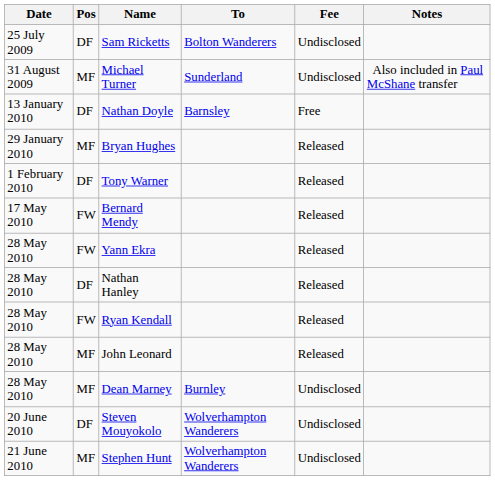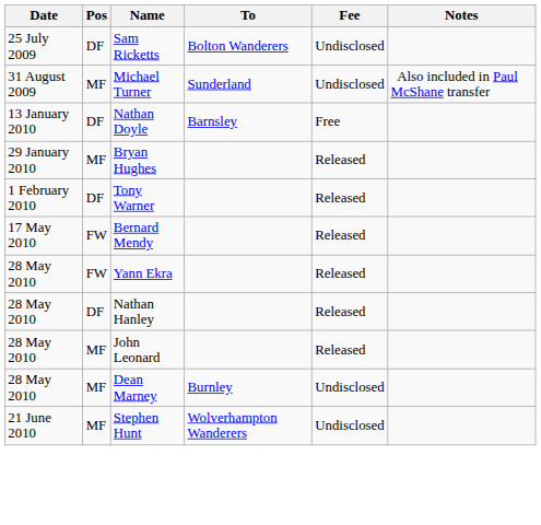 <table class="wikitable" border="1">
 <tr>
 <th>Date</th>
 <th>Pos</th>
 <th>Name</th>
 <th>To</th>
 <th>Fee</th>
 <th>Notes</th>
 </tr>
 <tr>
 <td>25 July 2009</td>
 <td>DF</td>
 <td><a href='#'>Sam Ricketts</a></td>
 <td><a href='#'>Bolton Wanderers</a></td>
 <td>Undisclosed</td>
 <td> </td>
 </tr>
 <tr>
 <td>31 August 2009</td>
 <td>MF</td>
 <td><a href='#'>Michael Turner</a></td>
 <td><a href='#'>Sunderland</a></td>
 <td>Undisclosed</td>
 <td>  Also included in <a href='#'>Paul McShane</a> transfer</td>
 </tr>
 <tr>
 <td>13 January 2010</td>
 <td>DF</td>
 <td><a href='#'>Nathan Doyle</a></td>
 <td><a href='#'>Barnsley</a></td>
 <td>Free</td>
 <td> </td>
 </tr>
 <tr>
 <td>29 January 2010</td>
 <td>MF</td>
 <td><a href='#'>Bryan Hughes</a></td>
 <td></td>
 <td>Released</td>
 <td> </td>
 </tr>
 <tr>
 <td>1 February 2010</td>
 <td>DF</td>
 <td><a href='#'>Tony Warner</a></td>
 <td></td>
 <td>Released</td>
 <td> </td>
 </tr>
 <tr>
 <td>17 May 2010</td>
 <td>FW</td>
 <td><a href='#'>Bernard Mendy</a></td>
 <td></td>
 <td>Released</td>
 <td> </td>
 </tr>
 <tr>
 <td>28 May 2010</td>
 <td>FW</td>
 <td><a href='#'>Yann Ekra</a></td>
 <td></td>
 <td>Released</td>
 <td> </td>
 </tr>
 <tr>
 <td>28 May 2010</td>
 <td>DF</td>
 <td>Nathan Hanley</td>
 <td></td>
 <td>Released</td>
 <td> </td>
 </tr>
 <tr>
 <td>28 May 2010</td>
-<td>FW</td>
-<td><a href='#'>Ryan Kendall</a></td>
-<td></td>
-<td>Released</td>
-<td> </td>
-</tr>
-<tr>
-<td>28 May 2010</td>
 <td>MF</td>
 <td>John Leonard</td>
 <td></td>
 <td>Released</td>
 <td> </td>
 </tr>
 <tr>
 <td>28 May 2010</td>
 <td>MF</td>
 <td><a href='#'>Dean Marney</a></td>
 <td><a href='#'>Burnley</a></td>
 <td>Undisclosed</td>
 <td> </td>
 </tr>
 <tr>
-<td>20 June 2010</td>
-<td>DF</td>
-<td><a href='#'>Steven Mouyokolo</a></td>
-<td><a href='#'>Wolverhampton Wanderers</a></td>
-<td>Undisclosed</td>
-<td> </td>
-</tr>
-<tr>
 <td>21 June 2010</td>
 <td>MF</td>
 <td><a href='#'>Stephen Hunt</a></td>
 <td><a href='#'>Wolverhampton Wanderers</a></td>
 <td>Undisclosed</td>
 <td> </td>
 </tr>
 </table>
